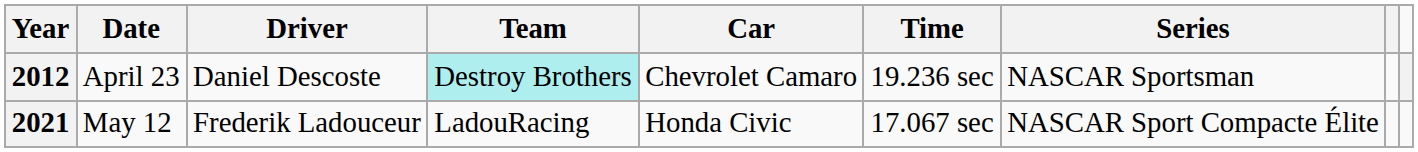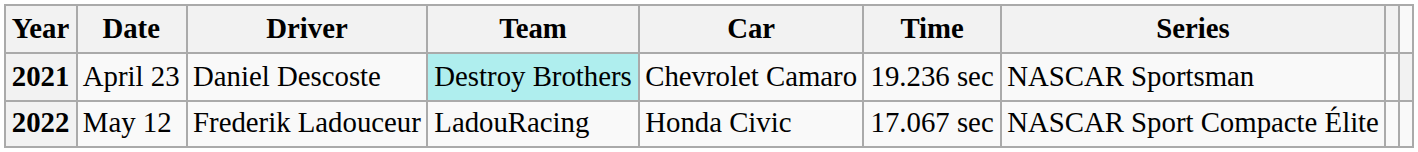 <table class="sortable wikitable" style="font-size: 90%;">
 <tr>
 <th>Year</th>
 <th>Date</th>
 <th>Driver</th>
 <th>Team</th>
 <th>Car</th>
 <th>Time</th>
 <th>Series</th>
 <th></th>
 </tr>
 <tr>
-<th>2012</th>
+<th>2021</th>
 <td>April 23</td>
 <td> Daniel Descoste</td>
 <td style="background: paleturquoise;">Destroy Brothers</td>
 <td>Chevrolet Camaro</td>
 <td>19.236 sec</td>
 <td>NASCAR Sportsman</td>
 <td></td>
 <th></th>
 </tr>
 <tr>
-<th>2021</th>
+<th>2022</th>
 <td>May 12</td>
 <td> Frederik Ladouceur</td>
 <td>LadouRacing</td>
 <td>Honda Civic</td>
 <td>17.067 sec</td>
 <td>NASCAR Sport Compacte Élite</td>
 <td></td>
 </tr>
 </table>
